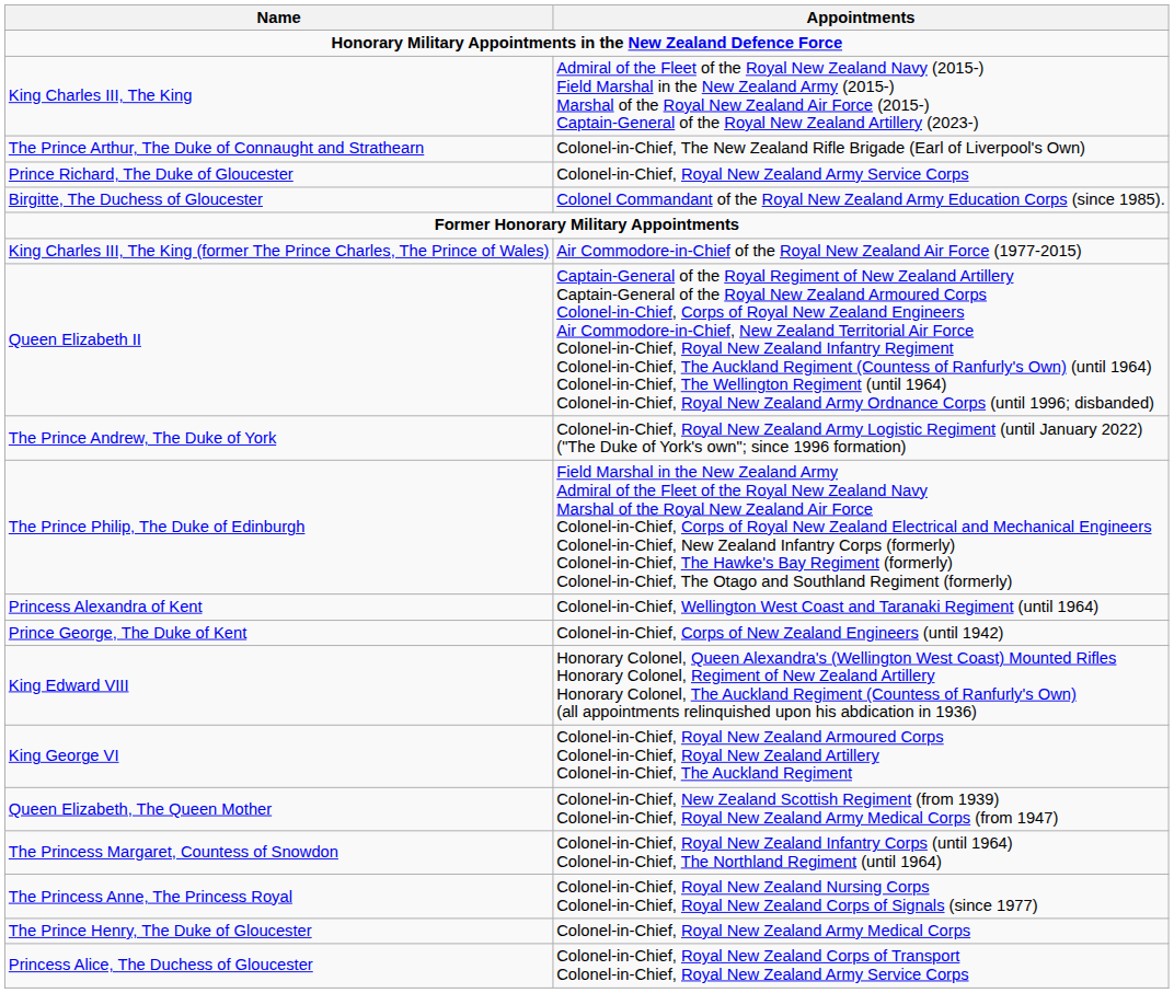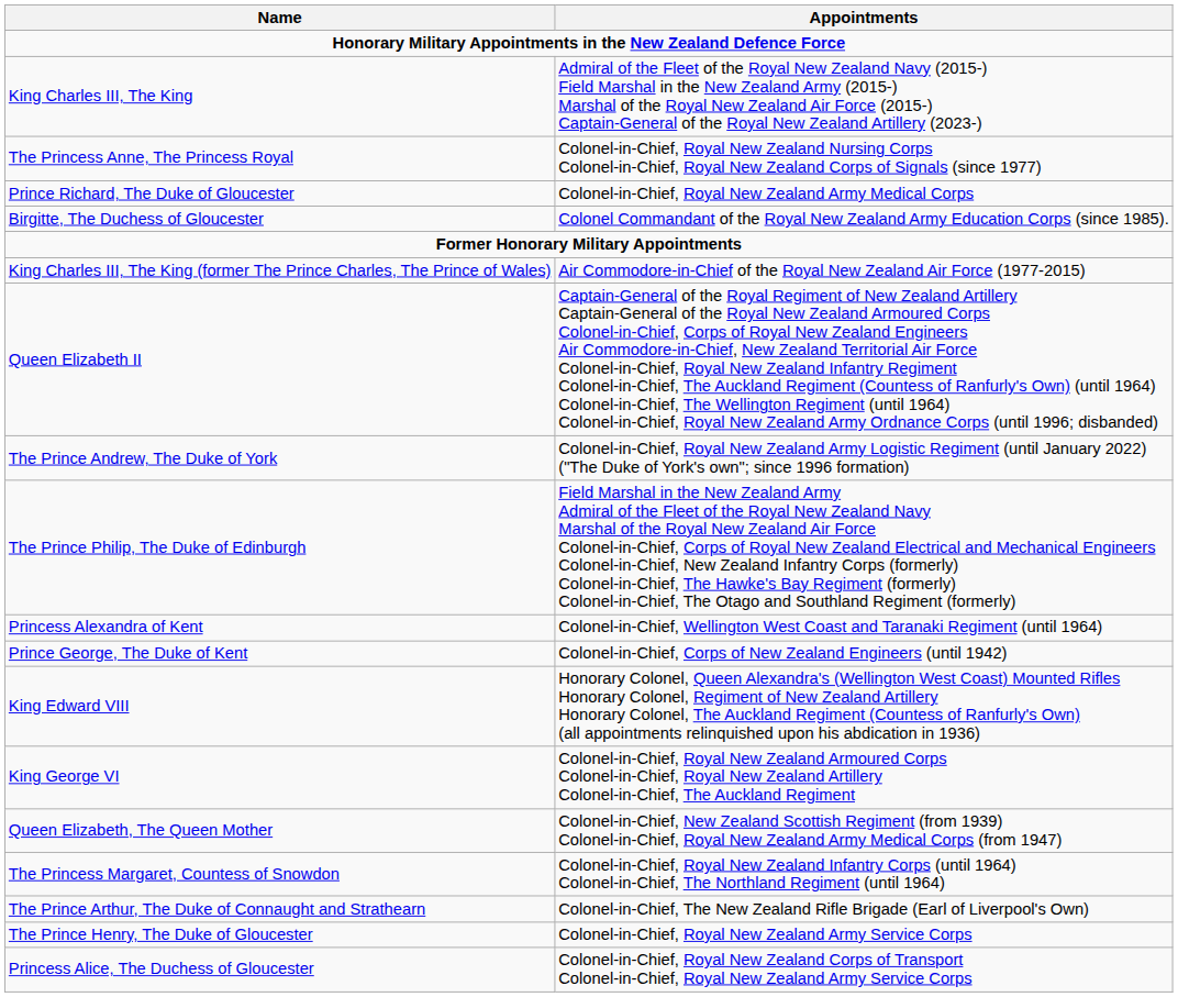 <table class="wikitable">
 <tr>
 <th>Name</th>
 <th>Appointments</th>
 </tr>
 <tr>
 <td colspan="2" style="text-align: center;"><strong>Honorary Military Appointments in the <a href='#'>New Zealand Defence Force</a></strong></td>
 </tr>
 <tr>
 <td><a href='#'>King Charles III, The King</a></td>
 <td><a href='#'>Admiral of the Fleet</a> of the <a href='#'>Royal New Zealand Navy</a> (2015-)<br><a href='#'>Field Marshal</a> in the <a href='#'>New Zealand Army</a> (2015-)<br><a href='#'>Marshal</a> of the <a href='#'>Royal New Zealand Air Force</a> (2015-)<br><a href='#'>Captain-General</a> of the <a href='#'>Royal New Zealand Artillery</a> (2023-)</td>
 </tr>
 <tr>
-<td><a href='#'>The Prince Arthur, The Duke of Connaught and Strathearn</a></td>
-<td>Colonel-in-Chief, The New Zealand Rifle Brigade (Earl of Liverpool's Own)</td>
+<td><a href='#'>The Princess Anne, The Princess Royal</a></td>
+<td>Colonel-in-Chief, <a href='#'>Royal New Zealand Nursing Corps</a><br>Colonel-in-Chief, <a href='#'>Royal New Zealand Corps of Signals</a> (since 1977)</td>
 </tr>
 <tr>
 <td><a href='#'>Prince Richard, The Duke of Gloucester</a></td>
-<td>Colonel-in-Chief, <a href='#'>Royal New Zealand Army Service Corps</a></td>
+<td>Colonel-in-Chief, <a href='#'>Royal New Zealand Army Medical Corps</a></td>
 </tr>
 <tr>
 <td><a href='#'>Birgitte, The Duchess of Gloucester</a></td>
 <td><a href='#'>Colonel Commandant</a> of the <a href='#'>Royal New Zealand Army Education Corps</a> (since 1985).</td>
 </tr>
 <tr>
 <td colspan="2" style="text-align: center;"><strong>Former Honorary Military Appointments</strong></td>
 </tr>
 <tr>
 <td><a href='#'>King Charles III, The King (former The Prince Charles, The Prince of Wales)</a></td>
 <td><a href='#'>Air Commodore-in-Chief</a> of the <a href='#'>Royal New Zealand Air Force</a> (1977-2015)</td>
 </tr>
 <tr>
 <td><a href='#'>Queen Elizabeth II</a></td>
 <td><a href='#'>Captain-General</a> of the <a href='#'>Royal Regiment of New Zealand Artillery</a><br>Captain-General of the <a href='#'>Royal New Zealand Armoured Corps</a><br><a href='#'>Colonel-in-Chief</a>, <a href='#'>Corps of Royal New Zealand Engineers</a><br><a href='#'>Air Commodore-in-Chief</a>, <a href='#'>New Zealand Territorial Air Force</a><br>Colonel-in-Chief, <a href='#'>Royal New Zealand Infantry Regiment</a><br>Colonel-in-Chief, <a href='#'>The Auckland Regiment (Countess of Ranfurly's Own)</a> (until 1964)<br>Colonel-in-Chief, <a href='#'>The Wellington Regiment</a> (until 1964)<br>Colonel-in-Chief, <a href='#'>Royal New Zealand Army Ordnance Corps</a> (until 1996; disbanded)</td>
 </tr>
 <tr>
 <td><a href='#'>The Prince Andrew, The Duke of York</a></td>
 <td>Colonel-in-Chief, <a href='#'>Royal New Zealand Army Logistic Regiment</a> (until January 2022)<br>("The Duke of York's own"; since 1996 formation)</td>
 </tr>
 <tr>
 <td><a href='#'>The Prince Philip, The Duke of Edinburgh</a></td>
 <td><a href='#'>Field Marshal in the New Zealand Army</a><br><a href='#'>Admiral of the Fleet of the Royal New Zealand Navy</a><br><a href='#'>Marshal of the Royal New Zealand Air Force</a><br>Colonel-in-Chief, <a href='#'>Corps of Royal New Zealand Electrical and Mechanical Engineers</a><br>Colonel-in-Chief, New Zealand Infantry Corps (formerly)<br>Colonel-in-Chief, <a href='#'>The Hawke's Bay Regiment</a> (formerly)<br>Colonel-in-Chief, The Otago and Southland Regiment (formerly)</td>
 </tr>
 <tr>
 <td><a href='#'>Princess Alexandra of Kent</a></td>
 <td>Colonel-in-Chief, <a href='#'>Wellington West Coast and Taranaki Regiment</a> (until 1964)</td>
 </tr>
 <tr>
 <td><a href='#'>Prince George, The Duke of Kent</a></td>
 <td>Colonel-in-Chief, <a href='#'>Corps of New Zealand Engineers</a> (until 1942)</td>
 </tr>
 <tr>
 <td><a href='#'>King Edward VIII</a></td>
 <td>Honorary Colonel, <a href='#'>Queen Alexandra's (Wellington West Coast) Mounted Rifles</a><br>Honorary Colonel, <a href='#'>Regiment of New Zealand Artillery</a><br>Honorary Colonel, <a href='#'>The Auckland Regiment (Countess of Ranfurly's Own)</a><br>(all appointments relinquished upon his abdication in 1936)</td>
 </tr>
 <tr>
 <td><a href='#'>King George VI</a></td>
 <td>Colonel-in-Chief, <a href='#'>Royal New Zealand Armoured Corps</a><br>Colonel-in-Chief, <a href='#'>Royal New Zealand Artillery</a><br>Colonel-in-Chief, <a href='#'>The Auckland Regiment</a></td>
 </tr>
 <tr>
 <td><a href='#'>Queen Elizabeth, The Queen Mother</a></td>
 <td>Colonel-in-Chief, <a href='#'>New Zealand Scottish Regiment</a> (from 1939)<br>Colonel-in-Chief, <a href='#'>Royal New Zealand Army Medical Corps</a> (from 1947)</td>
 </tr>
 <tr>
 <td><a href='#'>The Princess Margaret, Countess of Snowdon</a></td>
 <td>Colonel-in-Chief, <a href='#'>Royal New Zealand Infantry Corps</a> (until 1964)<br>Colonel-in-Chief, <a href='#'>The Northland Regiment</a> (until 1964)</td>
 </tr>
 <tr>
-<td><a href='#'>The Princess Anne, The Princess Royal</a></td>
-<td>Colonel-in-Chief, <a href='#'>Royal New Zealand Nursing Corps</a><br>Colonel-in-Chief, <a href='#'>Royal New Zealand Corps of Signals</a> (since 1977)</td>
+<td><a href='#'>The Prince Arthur, The Duke of Connaught and Strathearn</a></td>
+<td>Colonel-in-Chief, The New Zealand Rifle Brigade (Earl of Liverpool's Own)</td>
 </tr>
 <tr>
 <td><a href='#'>The Prince Henry, The Duke of Gloucester</a></td>
-<td>Colonel-in-Chief, <a href='#'>Royal New Zealand Army Medical Corps</a></td>
+<td>Colonel-in-Chief, <a href='#'>Royal New Zealand Army Service Corps</a></td>
 </tr>
 <tr>
 <td><a href='#'>Princess Alice, The Duchess of Gloucester</a></td>
 <td>Colonel-in-Chief, <a href='#'>Royal New Zealand Corps of Transport</a><br>Colonel-in-Chief, <a href='#'>Royal New Zealand Army Service Corps</a></td>
 </tr>
 </table>
